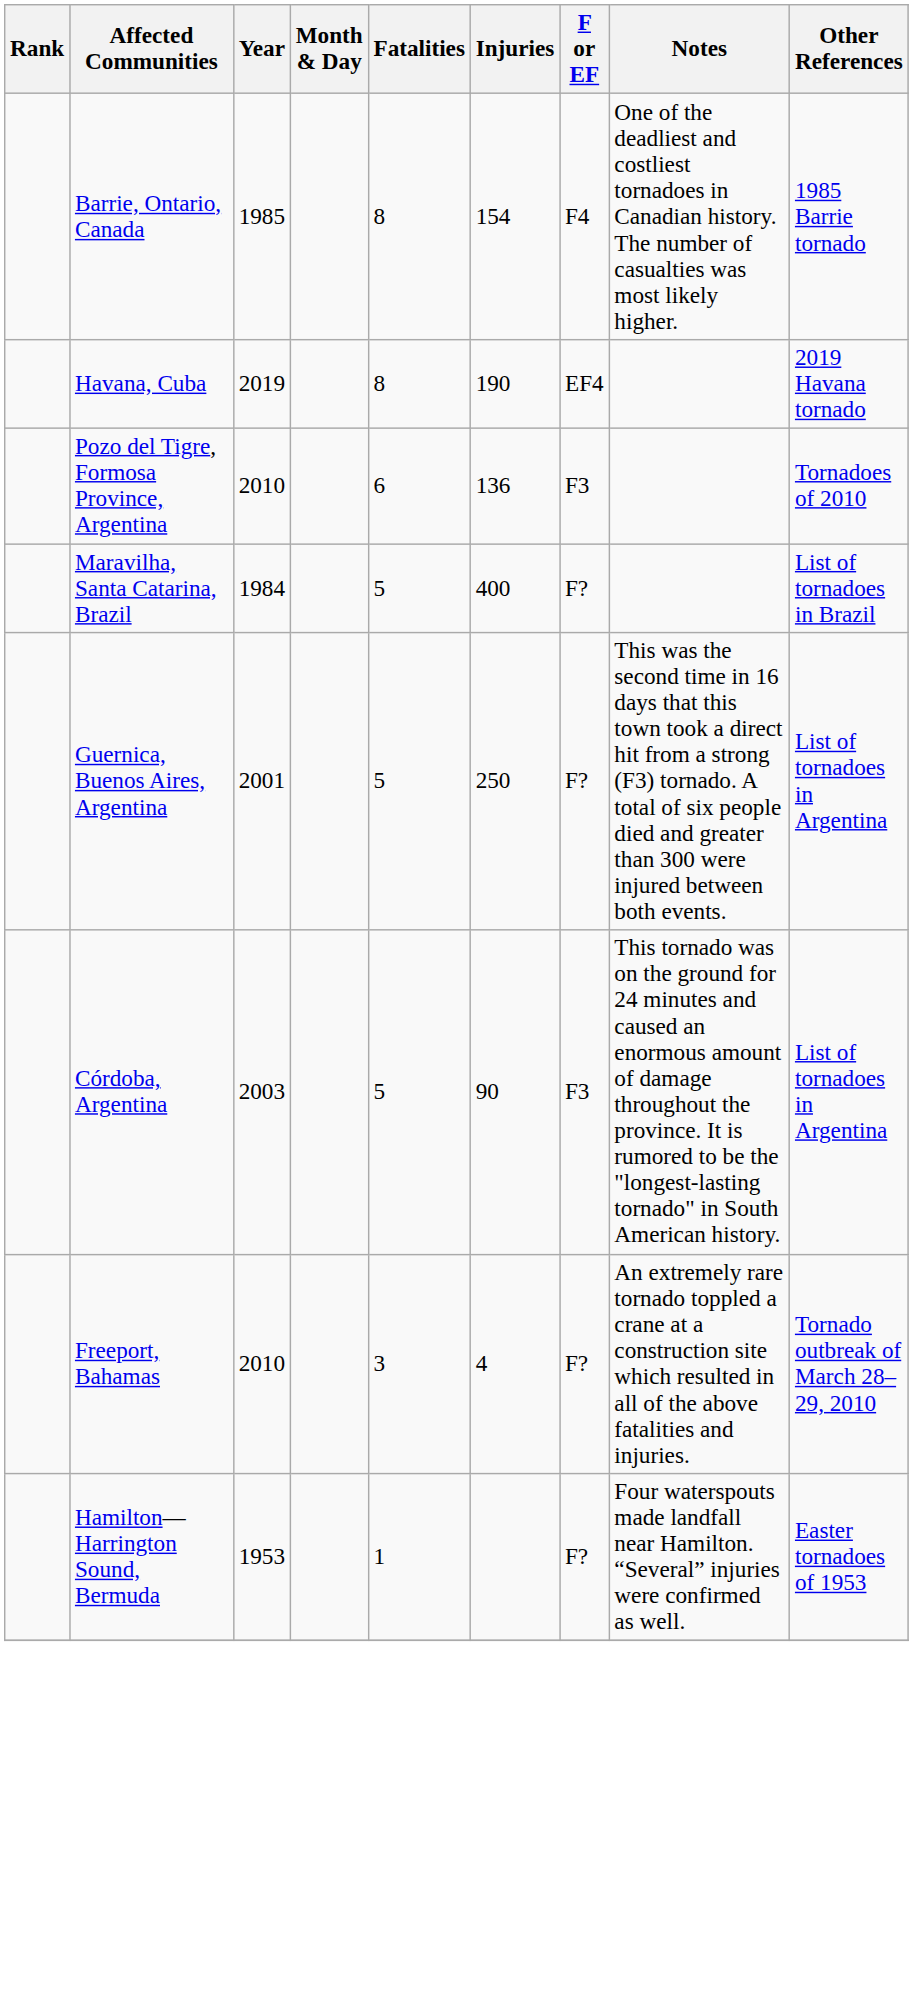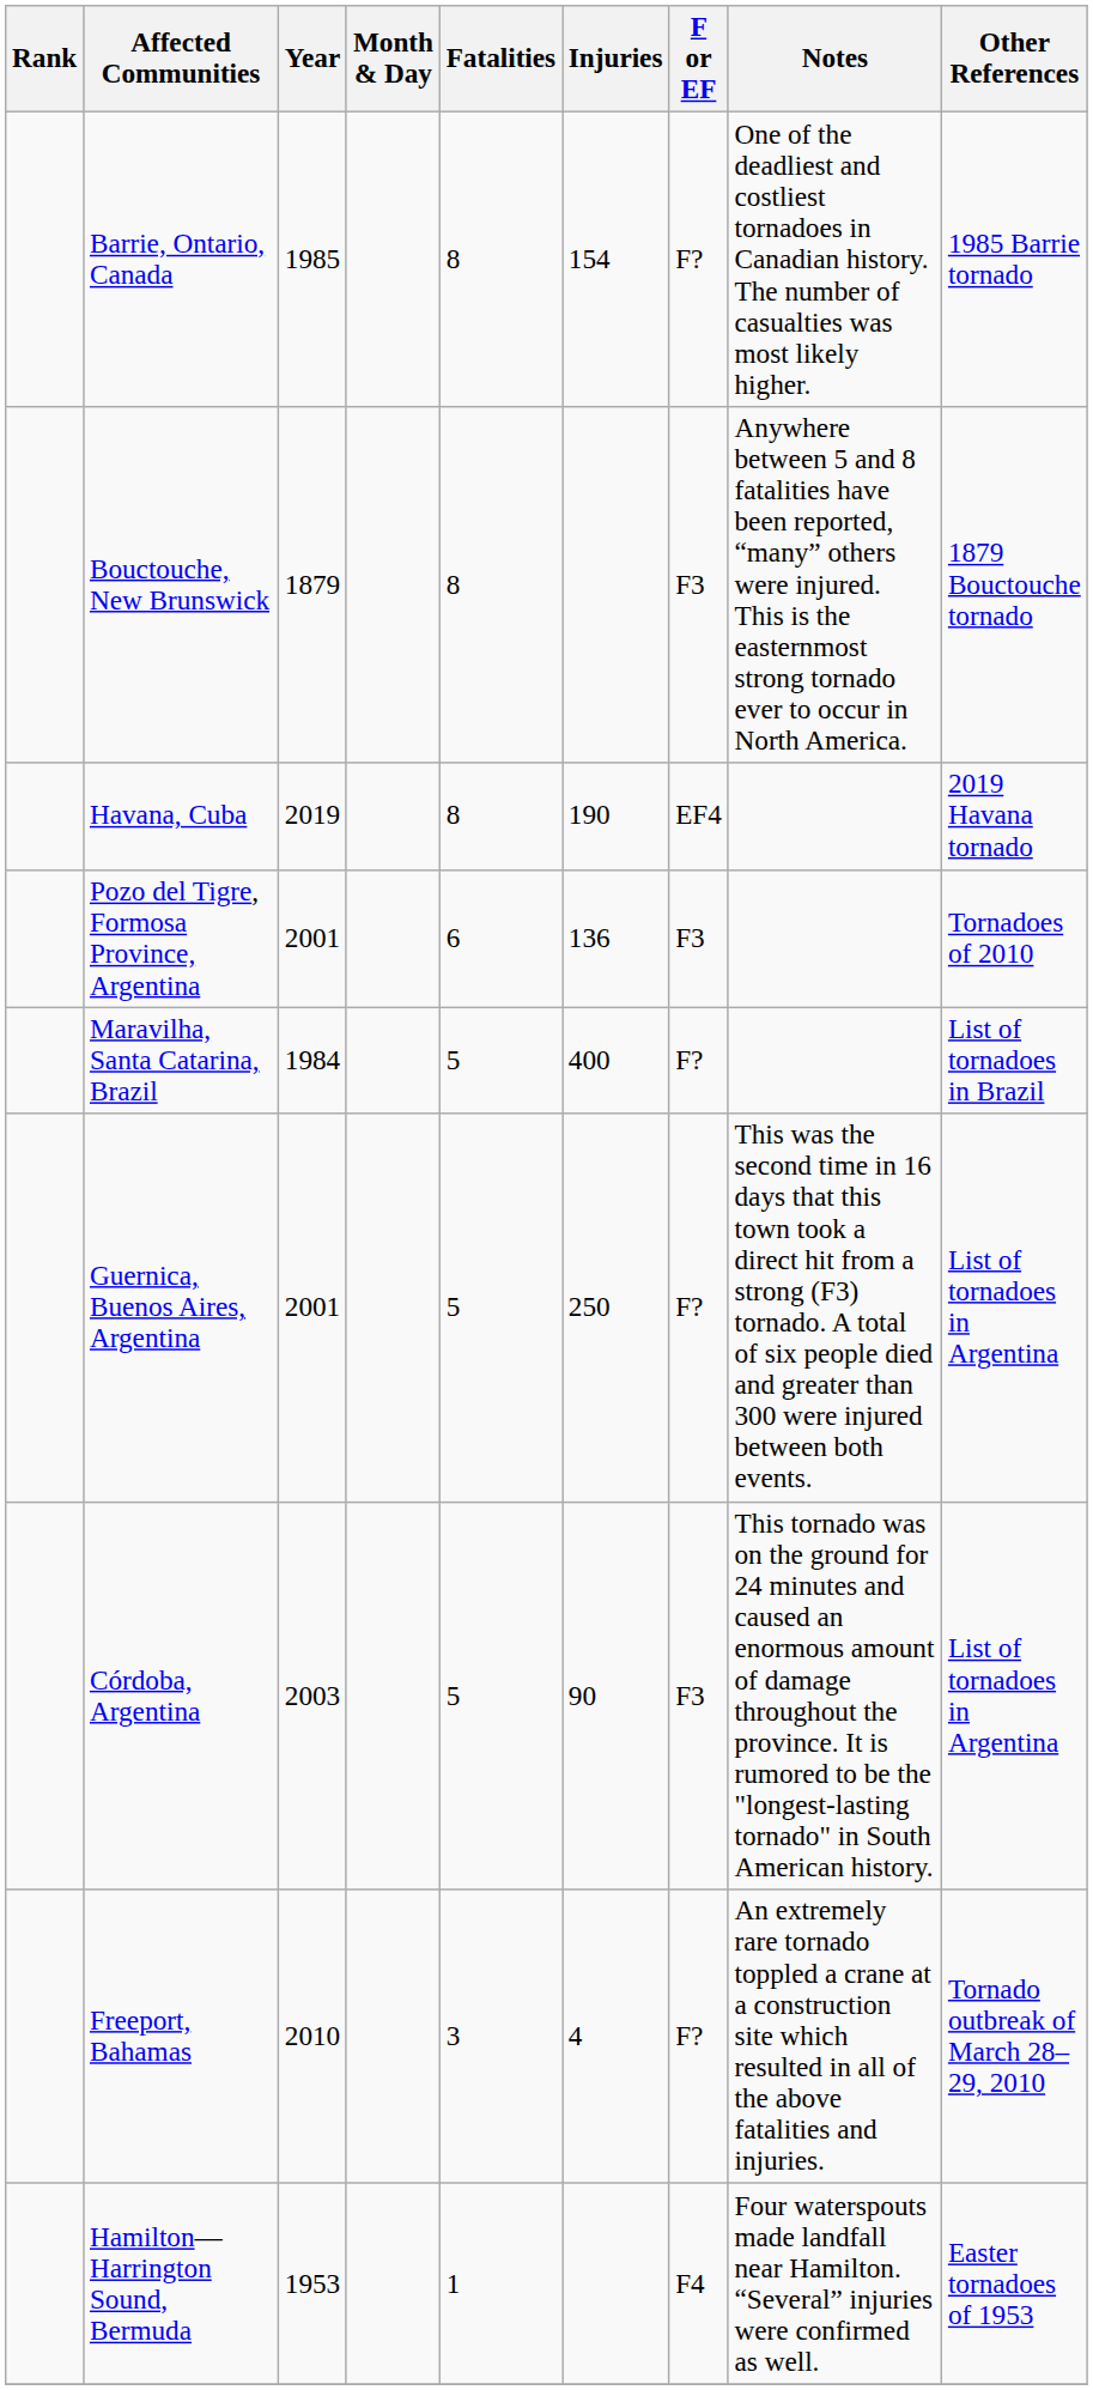 <table class="wikitable sortable" style="width:100%;">
 <tr>
 <th scope="col" style="width:4%; text-align:center;">Rank</th>
 <th scope="col" style="width:24%; text-align:center;" class="unsortable">Affected Communities </th>
 <th scope="col" style="width:4%; text-align:center;">Year</th>
 <th scope="col" style="width:8%; text-align:center;">Month & Day</th>
 <th scope="col" style="width:4%; text-align:center;">Fatalities</th>
 <th scope="col" style="width:4%; text-align:center;">Injuries </th>
 <th scope="col" style="width:4%; text-align:center;"><a href='#'>F</a> or <a href='#'>EF</a> </th>
 <th scope="col" style="width:36%; text-align:center;" class="unsortable">Notes</th>
 <th scope="col" style="width:8%; text-align:center;" class="unsortable">Other References</th>
 </tr>
 <tr>
 <td></td>
 <td><a href='#'>Barrie, Ontario, Canada</a></td>
 <td>1985</td>
 <td></td>
 <td>8</td>
 <td>154</td>
-<td>F4</td>
+<td>F?</td>
 <td>One of the deadliest and costliest tornadoes in Canadian history. The number of casualties was most likely higher.</td>
 <td><a href='#'>1985 Barrie tornado</a></td>
+</tr>
+<tr>
+<td></td>
+<td><a href='#'>Bouctouche, New Brunswick</a></td>
+<td>1879</td>
+<td></td>
+<td>8</td>
+<td></td>
+<td>F3</td>
+<td>Anywhere between 5 and 8 fatalities have been reported, “many” others were injured. This is the easternmost strong tornado ever to occur in North America.</td>
+<td><a href='#'>1879 Bouctouche tornado</a></td>
 </tr>
 <tr>
 <td></td>
 <td><a href='#'>Havana, Cuba</a></td>
 <td>2019</td>
 <td></td>
 <td>8</td>
 <td>190</td>
 <td>EF4</td>
 <td></td>
 <td><a href='#'>2019 Havana tornado</a></td>
 </tr>
 <tr>
 <td></td>
 <td><a href='#'>Pozo del Tigre</a>, <a href='#'>Formosa Province, Argentina</a></td>
-<td>2010</td>
+<td>2001</td>
 <td></td>
 <td>6</td>
 <td>136</td>
 <td>F3</td>
 <td></td>
 <td><a href='#'>Tornadoes of 2010</a></td>
 </tr>
 <tr>
 <td></td>
 <td><a href='#'>Maravilha, Santa Catarina, Brazil</a></td>
 <td>1984</td>
 <td></td>
 <td>5</td>
 <td>400</td>
 <td>F?</td>
 <td></td>
 <td><a href='#'>List of tornadoes in Brazil</a></td>
 </tr>
 <tr>
 <td></td>
 <td><a href='#'>Guernica, Buenos Aires, Argentina</a></td>
 <td>2001</td>
 <td></td>
 <td>5</td>
 <td>250</td>
 <td>F?</td>
 <td>This was the second time in 16 days that this town took a direct hit from a strong (F3) tornado. A total of six people died and greater than 300 were injured between both events.</td>
 <td><a href='#'>List of tornadoes in Argentina</a></td>
 </tr>
 <tr>
 <td></td>
 <td><a href='#'>Córdoba, Argentina</a></td>
 <td>2003</td>
 <td></td>
 <td>5</td>
 <td>90</td>
 <td>F3</td>
 <td>This tornado was on the ground for 24 minutes and caused an enormous amount of damage throughout the province. It is rumored to be the "longest-lasting tornado" in South American history.</td>
 <td><a href='#'>List of tornadoes in Argentina</a></td>
 </tr>
 <tr>
 <td></td>
 <td><a href='#'>Freeport, Bahamas</a></td>
 <td>2010</td>
 <td></td>
 <td>3</td>
 <td>4</td>
 <td>F?</td>
 <td>An extremely rare tornado toppled a crane at a construction site which resulted in all of the above fatalities and injuries.</td>
 <td><a href='#'>Tornado outbreak of March 28–29, 2010</a></td>
 </tr>
 <tr>
 <td></td>
 <td><a href='#'>Hamilton</a>—<a href='#'>Harrington Sound, Bermuda</a></td>
 <td>1953</td>
 <td></td>
 <td>1</td>
 <td></td>
-<td>F?</td>
+<td>F4</td>
 <td>Four waterspouts made landfall near Hamilton. “Several” injuries were confirmed as well.</td>
 <td><a href='#'>Easter tornadoes of 1953</a></td>
 </tr>
 <tr>
 </tr>
 </table>
